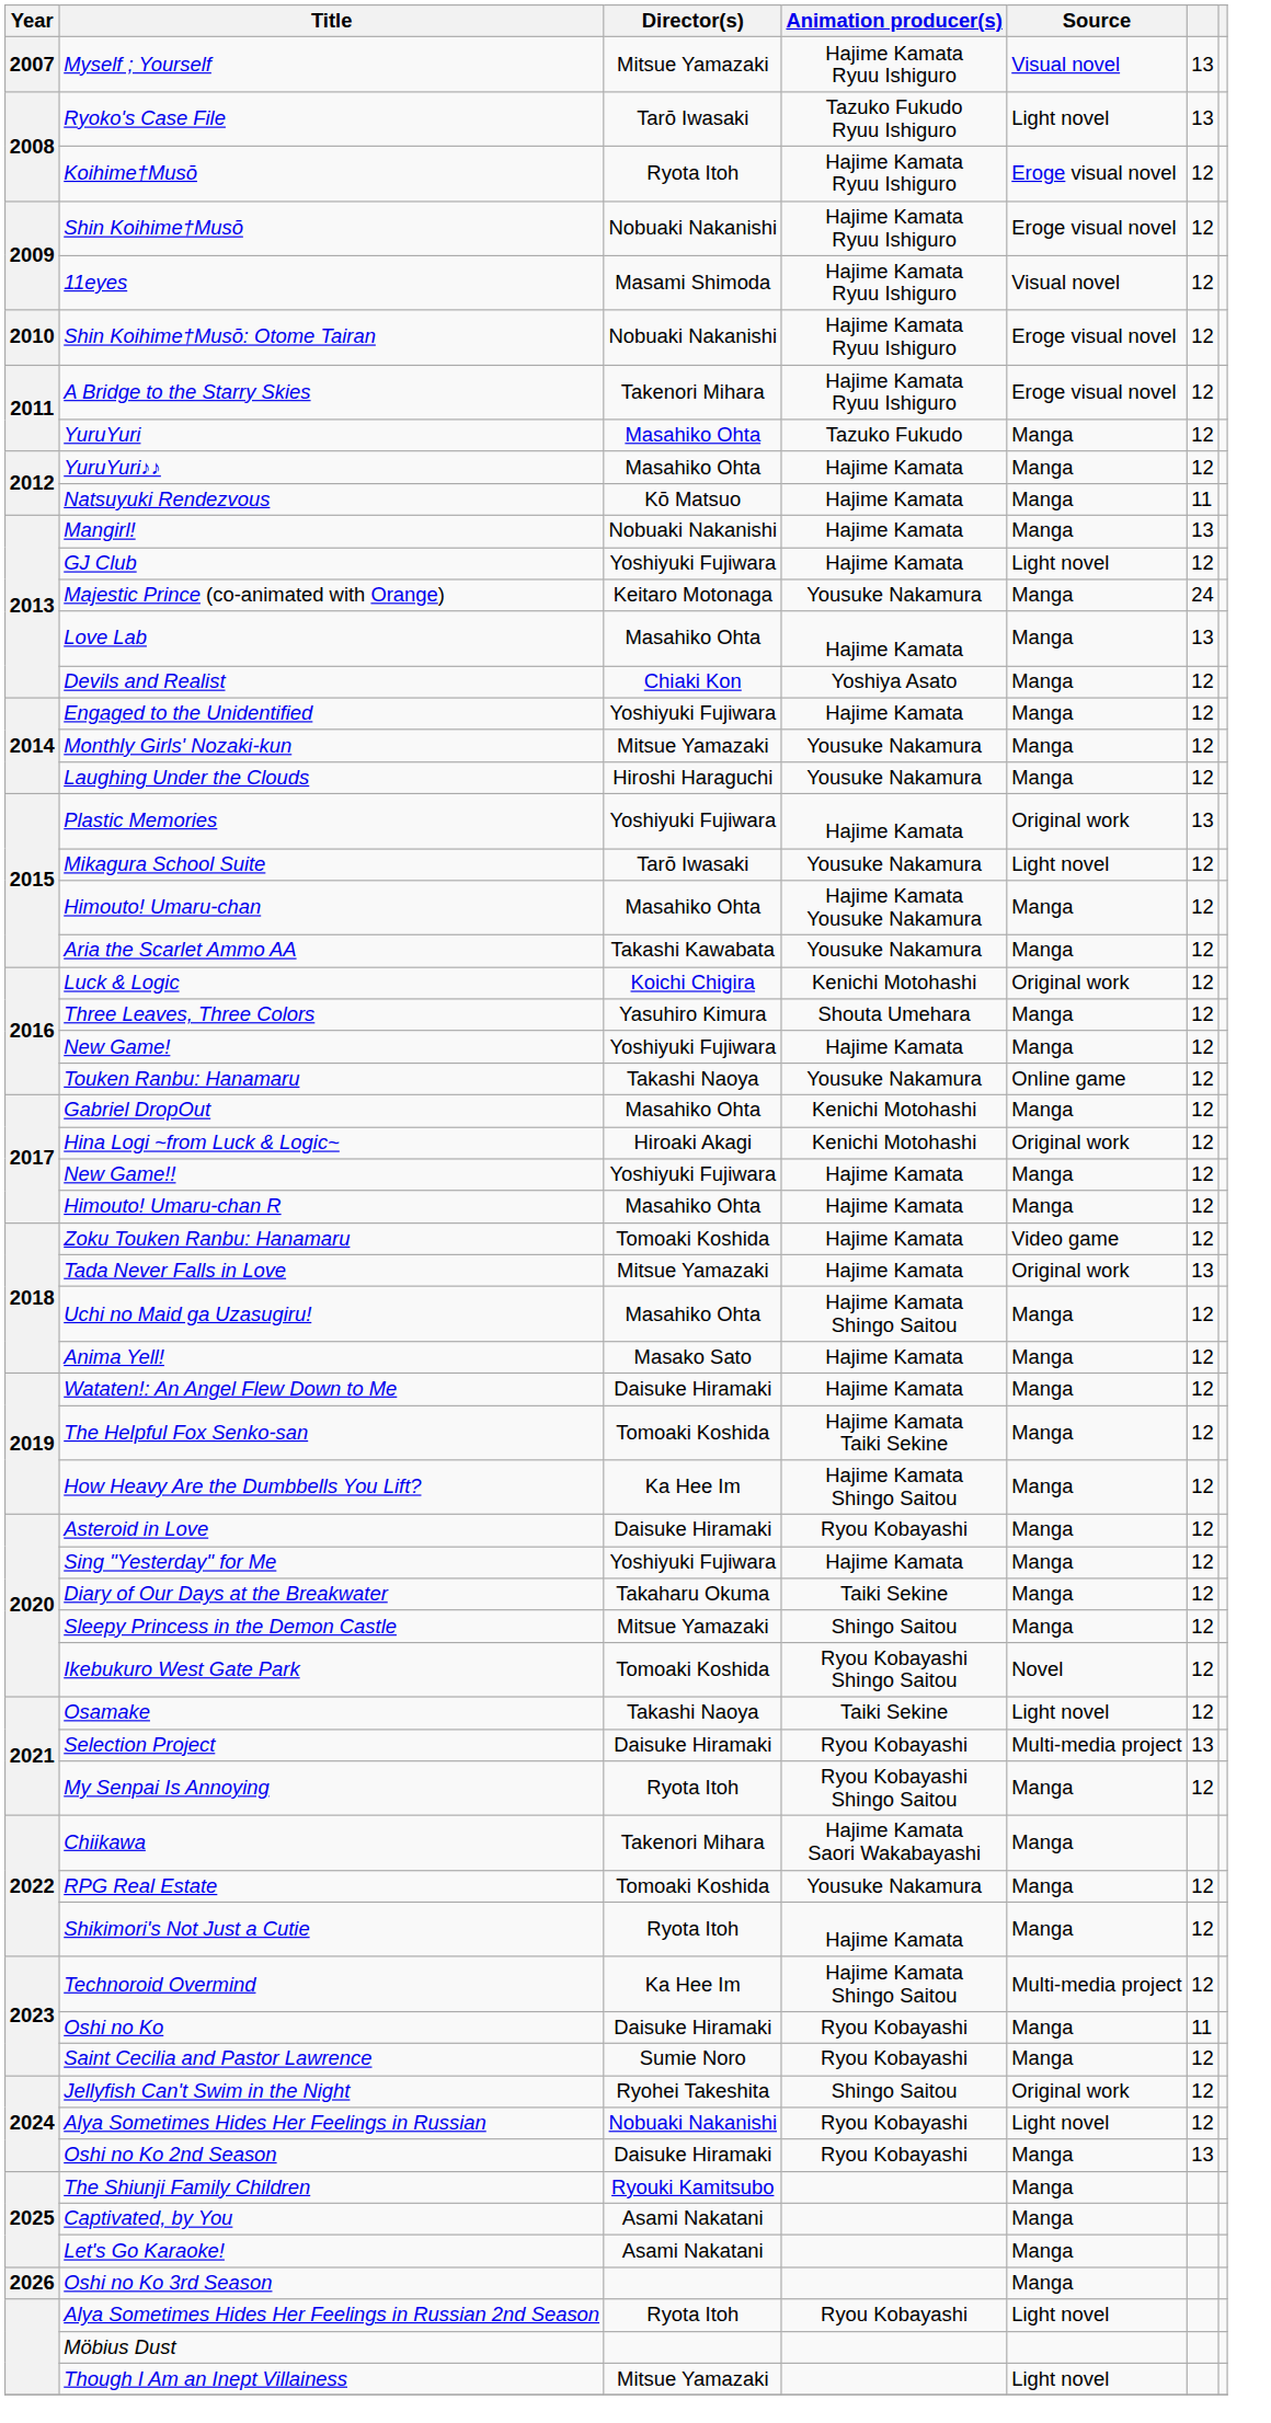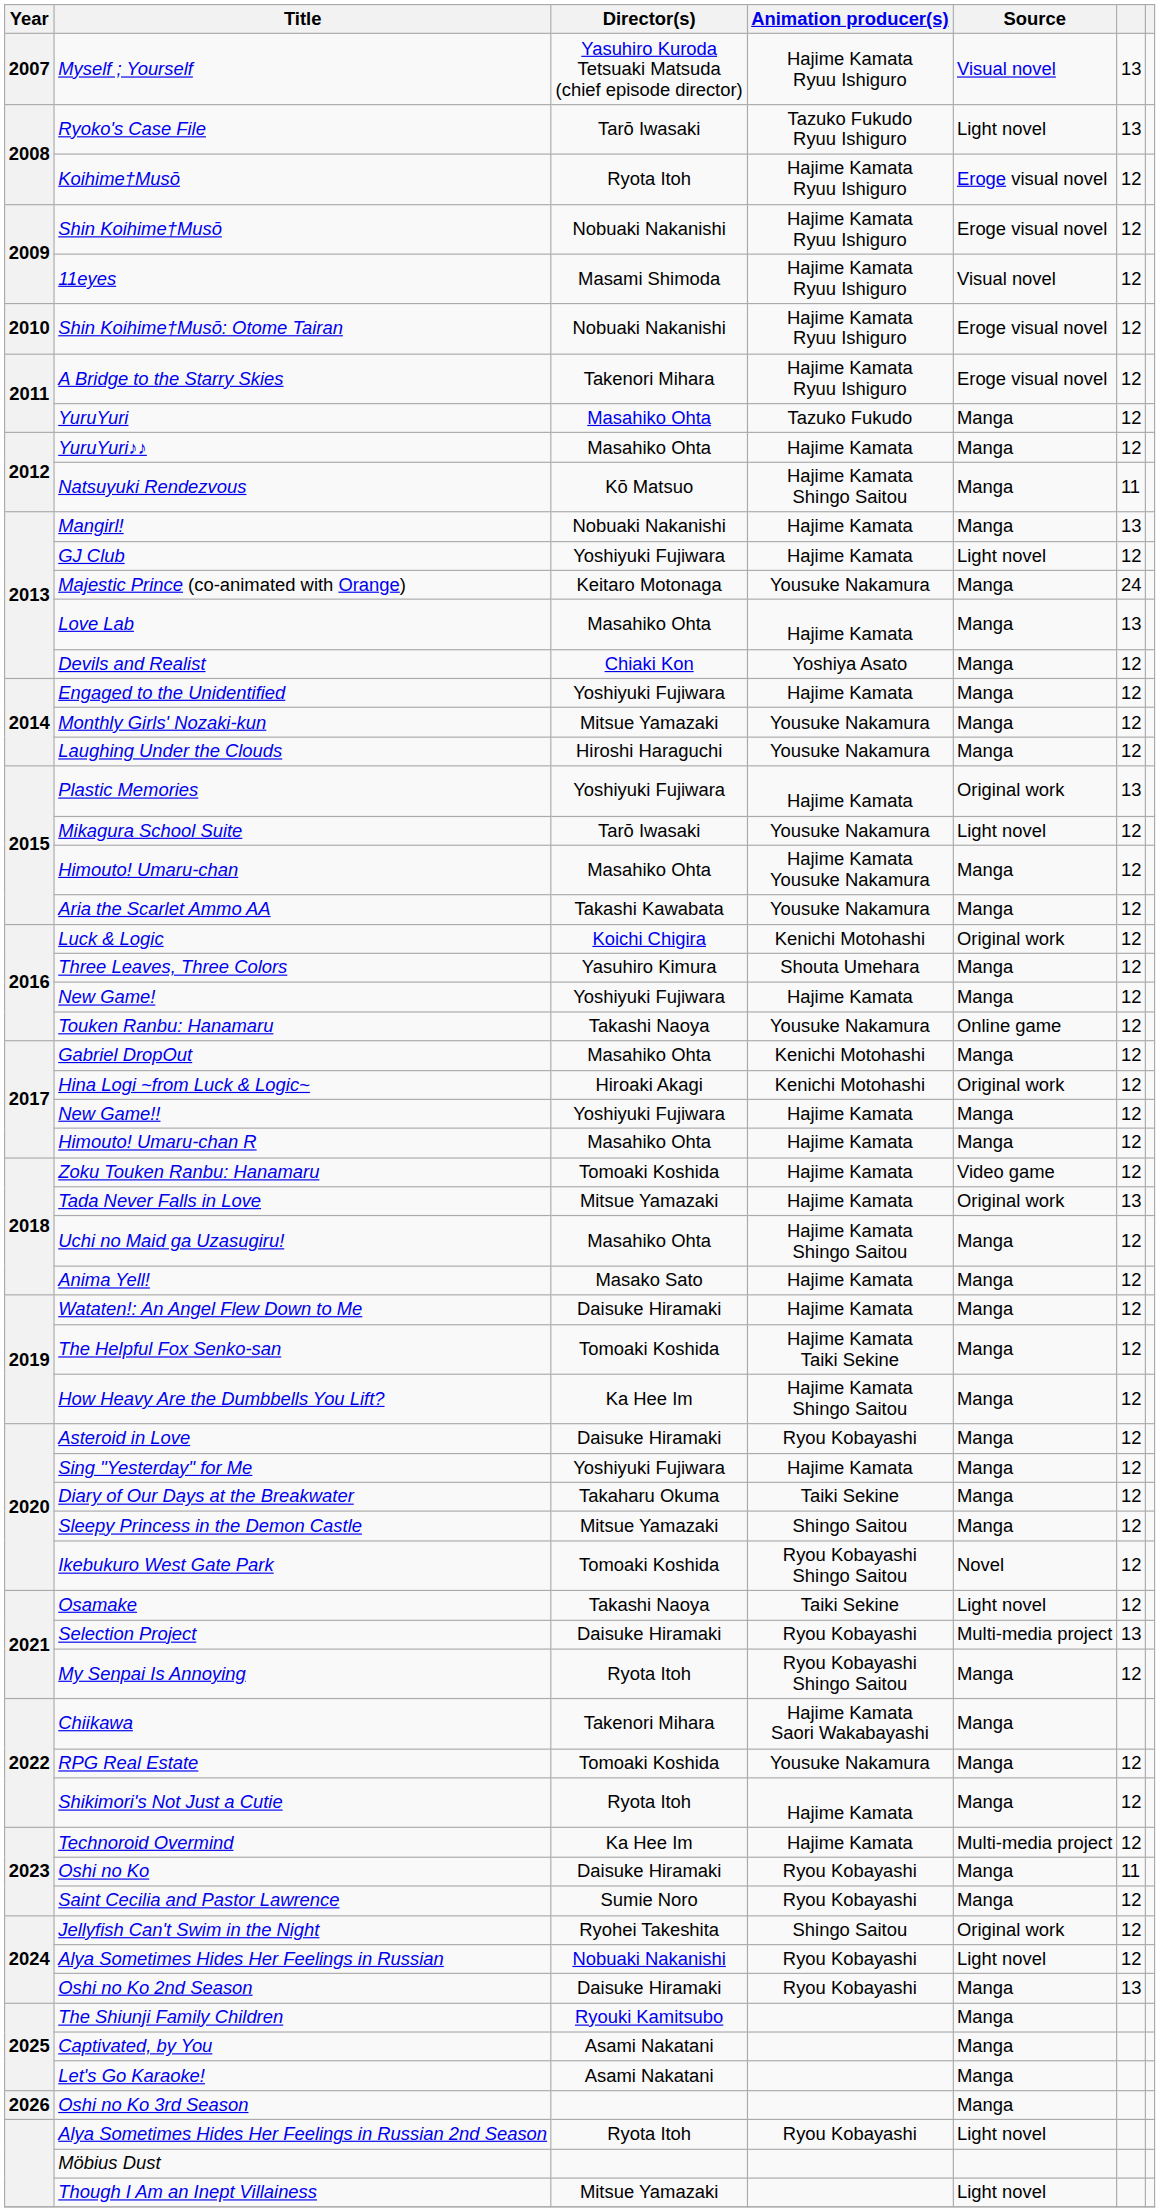 <table class="wikitable sortable plainrowheaders">
 <tr>
 <th scope="col" class="unsortable" width=10>Year</th>
 <th scope="col">Title</th>
 <th scope="col">Director(s)</th>
 <th scope="col"><a href='#'>Animation producer(s)</a></th>
 <th scope="col">Source</th>
 <th scope="col"></th>
 <th scope="col" class="unsortable"></th>
 </tr>
 <tr>
 <th scope="row">2007</th>
 <td><em><a href='#'>Myself ; Yourself</a></em></td>
-<td style=text-align:center>Mitsue Yamazaki</td>
+<td style=text-align:center><a href='#'>Yasuhiro Kuroda</a><br>Tetsuaki Matsuda<br>(chief episode director)</td>
 <td style=text-align:center>Hajime Kamata<br>Ryuu Ishiguro</td>
 <td><a href='#'>Visual novel</a></td>
 <td>13</td>
 <td></td>
 </tr>
 <tr>
 <th scope="row" rowspan="2">2008</th>
 <td><em><a href='#'>Ryoko's Case File</a></em></td>
 <td style=text-align:center>Tarō Iwasaki</td>
 <td style=text-align:center>Tazuko Fukudo<br>Ryuu Ishiguro</td>
 <td>Light novel</td>
 <td>13</td>
 <td></td>
 </tr>
 <tr>
 <td><em><a href='#'>Koihime†Musō</a></em></td>
 <td style=text-align:center>Ryota Itoh</td>
 <td style=text-align:center>Hajime Kamata<br>Ryuu Ishiguro</td>
 <td><a href='#'>Eroge</a> visual novel</td>
 <td>12</td>
 <td></td>
 </tr>
 <tr>
 <th scope="row" rowspan="2">2009</th>
 <td><em><a href='#'>Shin Koihime†Musō</a></em></td>
 <td style=text-align:center>Nobuaki Nakanishi</td>
 <td style=text-align:center>Hajime Kamata<br>Ryuu Ishiguro</td>
 <td>Eroge visual novel</td>
 <td>12</td>
 <td></td>
 </tr>
 <tr>
 <td><em><a href='#'>11eyes</a></em></td>
 <td style=text-align:center>Masami Shimoda</td>
 <td style=text-align:center>Hajime Kamata<br>Ryuu Ishiguro</td>
 <td>Visual novel</td>
 <td>12</td>
 <td></td>
 </tr>
 <tr>
 <th scope="row">2010</th>
 <td><em><a href='#'>Shin Koihime†Musō: Otome Tairan</a></em></td>
 <td style=text-align:center>Nobuaki Nakanishi</td>
 <td style=text-align:center>Hajime Kamata<br>Ryuu Ishiguro</td>
 <td>Eroge visual novel</td>
 <td>12</td>
 <td></td>
 </tr>
 <tr>
 <th scope="row" rowspan="2">2011</th>
 <td><em><a href='#'>A Bridge to the Starry Skies</a></em></td>
 <td style=text-align:center>Takenori Mihara</td>
 <td style=text-align:center>Hajime Kamata<br>Ryuu Ishiguro</td>
 <td>Eroge visual novel</td>
 <td>12</td>
 <td></td>
 </tr>
 <tr>
 <td><em><a href='#'>YuruYuri</a></em></td>
 <td style=text-align:center><a href='#'>Masahiko Ohta</a></td>
 <td style=text-align:center>Tazuko Fukudo</td>
 <td>Manga</td>
 <td>12</td>
 <td></td>
 </tr>
 <tr>
 <th scope="row" rowspan="2">2012</th>
 <td><em><a href='#'>YuruYuri♪♪</a></em></td>
 <td style=text-align:center>Masahiko Ohta</td>
 <td style=text-align:center>Hajime Kamata</td>
 <td>Manga</td>
 <td>12</td>
 <td></td>
 </tr>
 <tr>
 <td><em><a href='#'>Natsuyuki Rendezvous</a></em></td>
 <td style=text-align:center>Kō Matsuo</td>
-<td style=text-align:center>Hajime Kamata</td>
+<td style=text-align:center>Hajime Kamata<br>Shingo Saitou</td>
 <td>Manga</td>
 <td>11</td>
 <td></td>
 </tr>
 <tr>
 <th scope="row" rowspan="5">2013</th>
 <td><em><a href='#'>Mangirl!</a></em></td>
 <td style=text-align:center>Nobuaki Nakanishi</td>
 <td style=text-align:center>Hajime Kamata</td>
 <td>Manga</td>
 <td>13</td>
 <td></td>
 </tr>
 <tr>
 <td><em><a href='#'>GJ Club</a></em></td>
 <td style=text-align:center>Yoshiyuki Fujiwara</td>
 <td style=text-align:center>Hajime Kamata</td>
 <td>Light novel</td>
 <td>12</td>
 <td></td>
 </tr>
 <tr>
 <td><em><a href='#'>Majestic Prince</a></em> (co-animated with <a href='#'>Orange</a>)</td>
 <td style=text-align:center>Keitaro Motonaga</td>
 <td style=text-align:center>Yousuke Nakamura</td>
 <td>Manga</td>
 <td>24</td>
 <td></td>
 </tr>
 <tr>
 <td><em><a href='#'>Love Lab</a></em></td>
 <td style=text-align:center>Masahiko Ohta</td>
 <td style=text-align:center><br>Hajime Kamata</td>
 <td>Manga</td>
 <td>13</td>
 <td></td>
 </tr>
 <tr>
 <td><em><a href='#'>Devils and Realist</a></em></td>
 <td style=text-align:center><a href='#'>Chiaki Kon</a></td>
 <td style=text-align:center>Yoshiya Asato</td>
 <td>Manga</td>
 <td>12</td>
 <td></td>
 </tr>
 <tr>
 <th scope="row" rowspan="3">2014</th>
 <td><em><a href='#'>Engaged to the Unidentified</a></em></td>
 <td style=text-align:center>Yoshiyuki Fujiwara</td>
 <td style=text-align:center>Hajime Kamata</td>
 <td>Manga</td>
 <td>12</td>
 <td></td>
 </tr>
 <tr>
 <td><em><a href='#'>Monthly Girls' Nozaki-kun</a></em></td>
 <td style=text-align:center>Mitsue Yamazaki</td>
 <td style=text-align:center>Yousuke Nakamura</td>
 <td>Manga</td>
 <td>12</td>
 <td></td>
 </tr>
 <tr>
 <td><em><a href='#'>Laughing Under the Clouds</a></em></td>
 <td style=text-align:center>Hiroshi Haraguchi</td>
 <td style=text-align:center>Yousuke Nakamura</td>
 <td>Manga</td>
 <td>12</td>
 <td></td>
 </tr>
 <tr>
 <th scope="row" rowspan="4">2015</th>
 <td><em><a href='#'>Plastic Memories</a></em></td>
 <td style=text-align:center>Yoshiyuki Fujiwara</td>
 <td style=text-align:center><br>Hajime Kamata</td>
 <td>Original work</td>
 <td>13</td>
 <td></td>
 </tr>
 <tr>
 <td><em><a href='#'>Mikagura School Suite</a></em></td>
 <td style=text-align:center>Tarō Iwasaki</td>
 <td style=text-align:center>Yousuke Nakamura</td>
 <td>Light novel</td>
 <td>12</td>
 <td></td>
 </tr>
 <tr>
 <td><em><a href='#'>Himouto! Umaru-chan</a></em></td>
 <td style=text-align:center>Masahiko Ohta</td>
 <td style=text-align:center>Hajime Kamata<br>Yousuke Nakamura</td>
 <td>Manga</td>
 <td>12</td>
 <td></td>
 </tr>
 <tr>
 <td><em><a href='#'>Aria the Scarlet Ammo AA</a></em></td>
 <td style=text-align:center>Takashi Kawabata</td>
 <td style=text-align:center>Yousuke Nakamura</td>
 <td>Manga</td>
 <td>12</td>
 <td></td>
 </tr>
 <tr>
 <th scope="row" rowspan="4">2016</th>
 <td><em><a href='#'>Luck & Logic</a></em></td>
 <td style=text-align:center><a href='#'>Koichi Chigira</a></td>
 <td style=text-align:center>Kenichi Motohashi</td>
 <td>Original work</td>
 <td>12</td>
 <td></td>
 </tr>
 <tr>
 <td><em><a href='#'>Three Leaves, Three Colors</a></em></td>
 <td style=text-align:center>Yasuhiro Kimura</td>
 <td style=text-align:center>Shouta Umehara</td>
 <td>Manga</td>
 <td>12</td>
 <td></td>
 </tr>
 <tr>
 <td><em><a href='#'>New Game!</a></em></td>
 <td style=text-align:center>Yoshiyuki Fujiwara</td>
 <td style=text-align:center>Hajime Kamata</td>
 <td>Manga</td>
 <td>12</td>
 <td></td>
 </tr>
 <tr>
 <td><em><a href='#'>Touken Ranbu: Hanamaru</a></em></td>
 <td style=text-align:center>Takashi Naoya</td>
 <td style=text-align:center>Yousuke Nakamura</td>
 <td>Online game</td>
 <td>12</td>
 <td></td>
 </tr>
 <tr>
 <th scope="row" rowspan="4">2017</th>
 <td><em><a href='#'>Gabriel DropOut</a></em></td>
 <td style=text-align:center>Masahiko Ohta</td>
 <td style=text-align:center>Kenichi Motohashi</td>
 <td>Manga</td>
 <td>12</td>
 <td></td>
 </tr>
 <tr>
 <td><em><a href='#'>Hina Logi ~from Luck & Logic~</a></em></td>
 <td style=text-align:center>Hiroaki Akagi</td>
 <td style=text-align:center>Kenichi Motohashi</td>
 <td>Original work</td>
 <td>12</td>
 <td></td>
 </tr>
 <tr>
 <td><em><a href='#'>New Game!!</a></em></td>
 <td style=text-align:center>Yoshiyuki Fujiwara</td>
 <td style=text-align:center>Hajime Kamata</td>
 <td>Manga</td>
 <td>12</td>
 <td></td>
 </tr>
 <tr>
 <td><em><a href='#'>Himouto! Umaru-chan R</a></em></td>
 <td style=text-align:center>Masahiko Ohta</td>
 <td style=text-align:center>Hajime Kamata</td>
 <td>Manga</td>
 <td>12</td>
 <td></td>
 </tr>
 <tr>
 <th scope="row" rowspan="4">2018</th>
 <td><em><a href='#'>Zoku Touken Ranbu: Hanamaru</a></em></td>
 <td style=text-align:center>Tomoaki Koshida</td>
 <td style=text-align:center>Hajime Kamata</td>
 <td>Video game</td>
 <td>12</td>
 <td></td>
 </tr>
 <tr>
 <td><em><a href='#'>Tada Never Falls in Love</a></em></td>
 <td style=text-align:center>Mitsue Yamazaki</td>
 <td style=text-align:center>Hajime Kamata</td>
 <td>Original work</td>
 <td>13</td>
 <td></td>
 </tr>
 <tr>
 <td><em><a href='#'>Uchi no Maid ga Uzasugiru!</a></em></td>
 <td style=text-align:center>Masahiko Ohta</td>
 <td style=text-align:center>Hajime Kamata<br>Shingo Saitou</td>
 <td>Manga</td>
 <td>12</td>
 <td></td>
 </tr>
 <tr>
 <td><em><a href='#'>Anima Yell!</a></em></td>
 <td style=text-align:center>Masako Sato</td>
 <td style=text-align:center>Hajime Kamata</td>
 <td>Manga</td>
 <td>12</td>
 <td></td>
 </tr>
 <tr>
 <th scope="row" rowspan="3">2019</th>
 <td><em><a href='#'>Wataten!: An Angel Flew Down to Me</a></em></td>
 <td style=text-align:center>Daisuke Hiramaki</td>
 <td style=text-align:center>Hajime Kamata</td>
 <td>Manga</td>
 <td>12</td>
 <td></td>
 </tr>
 <tr>
 <td><em><a href='#'>The Helpful Fox Senko-san</a></em></td>
 <td style=text-align:center>Tomoaki Koshida</td>
 <td style=text-align:center>Hajime Kamata<br>Taiki Sekine</td>
 <td>Manga</td>
 <td>12</td>
 <td></td>
 </tr>
 <tr>
 <td><em><a href='#'>How Heavy Are the Dumbbells You Lift?</a></em></td>
 <td style=text-align:center>Ka Hee Im</td>
 <td style=text-align:center>Hajime Kamata<br>Shingo Saitou</td>
 <td>Manga</td>
 <td>12</td>
 <td></td>
 </tr>
 <tr>
 <th scope="row" rowspan="5">2020</th>
 <td><em><a href='#'>Asteroid in Love</a></em></td>
 <td style=text-align:center>Daisuke Hiramaki</td>
 <td style=text-align:center>Ryou Kobayashi</td>
 <td>Manga</td>
 <td>12</td>
 <td></td>
 </tr>
 <tr>
 <td><em><a href='#'>Sing "Yesterday" for Me</a></em></td>
 <td style=text-align:center>Yoshiyuki Fujiwara</td>
 <td style=text-align:center>Hajime Kamata</td>
 <td>Manga</td>
 <td>12</td>
 <td></td>
 </tr>
 <tr>
 <td><em><a href='#'>Diary of Our Days at the Breakwater</a></em></td>
 <td style=text-align:center>Takaharu Okuma</td>
 <td style=text-align:center>Taiki Sekine</td>
 <td>Manga</td>
 <td>12</td>
 <td></td>
 </tr>
 <tr>
 <td><em><a href='#'>Sleepy Princess in the Demon Castle</a></em></td>
 <td style=text-align:center>Mitsue Yamazaki</td>
 <td style=text-align:center>Shingo Saitou</td>
 <td>Manga</td>
 <td>12</td>
 <td></td>
 </tr>
 <tr>
 <td><em><a href='#'>Ikebukuro West Gate Park</a></em></td>
 <td style=text-align:center>Tomoaki Koshida</td>
 <td style=text-align:center>Ryou Kobayashi<br>Shingo Saitou</td>
 <td>Novel</td>
 <td>12</td>
 <td></td>
 </tr>
 <tr>
 <th scope="row" rowspan="3">2021</th>
 <td><em><a href='#'>Osamake</a></em></td>
 <td style=text-align:center>Takashi Naoya</td>
 <td style=text-align:center>Taiki Sekine</td>
 <td>Light novel</td>
 <td>12</td>
 <td></td>
 </tr>
 <tr>
 <td><em><a href='#'>Selection Project</a></em></td>
 <td style=text-align:center>Daisuke Hiramaki</td>
 <td style=text-align:center>Ryou Kobayashi</td>
 <td>Multi-media project</td>
 <td>13</td>
 <td></td>
 </tr>
 <tr>
 <td><em><a href='#'>My Senpai Is Annoying</a></em></td>
 <td style=text-align:center>Ryota Itoh</td>
 <td style=text-align:center>Ryou Kobayashi<br>Shingo Saitou</td>
 <td>Manga</td>
 <td>12</td>
 <td></td>
 </tr>
 <tr>
 <th scope="row" rowspan="3">2022</th>
 <td><em><a href='#'>Chiikawa</a></em></td>
 <td style=text-align:center>Takenori Mihara</td>
 <td style=text-align:center>Hajime Kamata<br>Saori Wakabayashi</td>
 <td>Manga</td>
 <td></td>
 <td></td>
 </tr>
 <tr>
 <td><em><a href='#'>RPG Real Estate</a></em></td>
 <td style=text-align:center>Tomoaki Koshida</td>
 <td style=text-align:center>Yousuke Nakamura</td>
 <td>Manga</td>
 <td>12</td>
 <td></td>
 </tr>
 <tr>
 <td><em><a href='#'>Shikimori's Not Just a Cutie</a></em></td>
 <td style=text-align:center>Ryota Itoh</td>
 <td style=text-align:center><br>Hajime Kamata</td>
 <td>Manga</td>
 <td>12</td>
 <td></td>
 </tr>
 <tr>
 <th scope="row" rowspan="3">2023</th>
 <td><em><a href='#'>Technoroid Overmind</a></em></td>
 <td style=text-align:center>Ka Hee Im</td>
-<td style=text-align:center>Hajime Kamata<br>Shingo Saitou</td>
+<td style=text-align:center>Hajime Kamata</td>
 <td>Multi-media project</td>
 <td>12</td>
 <td></td>
 </tr>
 <tr>
 <td><em><a href='#'>Oshi no Ko</a></em></td>
 <td style=text-align:center>Daisuke Hiramaki</td>
 <td style=text-align:center>Ryou Kobayashi</td>
 <td>Manga</td>
 <td>11</td>
 <td></td>
 </tr>
 <tr>
 <td><em><a href='#'>Saint Cecilia and Pastor Lawrence</a></em></td>
 <td style=text-align:center>Sumie Noro</td>
 <td style=text-align:center>Ryou Kobayashi</td>
 <td>Manga</td>
 <td>12</td>
 <td></td>
 </tr>
 <tr>
 <th rowspan="3" scope="row">2024</th>
 <td><em><a href='#'>Jellyfish Can't Swim in the Night</a></em></td>
 <td style=text-align:center>Ryohei Takeshita</td>
 <td style=text-align:center>Shingo Saitou</td>
 <td>Original work</td>
 <td>12</td>
 <td></td>
 </tr>
 <tr>
 <td><em><a href='#'>Alya Sometimes Hides Her Feelings in Russian</a></em></td>
 <td style=text-align:center><a href='#'>Nobuaki Nakanishi</a></td>
 <td style=text-align:center>Ryou Kobayashi</td>
 <td>Light novel</td>
 <td>12</td>
 <td></td>
 </tr>
 <tr>
 <td><em><a href='#'>Oshi no Ko 2nd Season</a></em></td>
 <td style=text-align:center>Daisuke Hiramaki</td>
 <td style=text-align:center>Ryou Kobayashi</td>
 <td>Manga</td>
 <td>13</td>
 <td></td>
 </tr>
 <tr>
 <th rowspan="3" scope="row">2025</th>
 <td><em><a href='#'>The Shiunji Family Children</a></em></td>
 <td style=text-align:center><a href='#'>Ryouki Kamitsubo</a></td>
 <td style=text-align:center></td>
 <td>Manga</td>
 <td></td>
 <td></td>
 </tr>
 <tr>
 <td><em><a href='#'>Captivated, by You</a></em></td>
 <td style=text-align:center>Asami Nakatani</td>
 <td style=text-align:center></td>
 <td>Manga</td>
 <td></td>
 <td></td>
 </tr>
 <tr>
 <td><em><a href='#'>Let's Go Karaoke!</a></em></td>
 <td style=text-align:center>Asami Nakatani</td>
 <td style=text-align:center></td>
 <td>Manga</td>
 <td></td>
 <td></td>
 </tr>
 <tr>
 <th scope="row">2026</th>
 <td><em><a href='#'>Oshi no Ko 3rd Season</a></em></td>
 <td style=text-align:center></td>
 <td style=text-align:center></td>
 <td>Manga</td>
 <td></td>
 <td></td>
 </tr>
 <tr>
 <th rowspan="3" scope="row"></th>
 <td><em><a href='#'>Alya Sometimes Hides Her Feelings in Russian 2nd Season</a></em></td>
 <td style=text-align:center>Ryota Itoh</td>
 <td style=text-align:center>Ryou Kobayashi</td>
 <td>Light novel</td>
 <td></td>
 <td></td>
 </tr>
 <tr>
 <td><em>Möbius Dust</em></td>
 <td style=text-align:center></td>
 <td style=text-align:center></td>
 <td></td>
 <td></td>
 <td></td>
 </tr>
 <tr>
 <td><em><a href='#'>Though I Am an Inept Villainess</a></em></td>
 <td style=text-align:center>Mitsue Yamazaki</td>
 <td style=text-align:center></td>
 <td>Light novel</td>
 <td></td>
 <td></td>
 </tr>
 <tr>
 </tr>
 </table>
